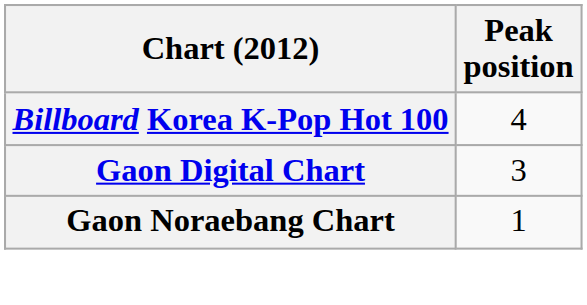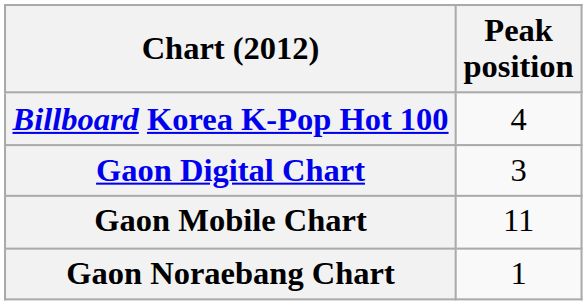 <table class="wikitable plainrowheaders sortable" style="text-align:center;">
 <tr>
 <th scope="col">Chart (2012)</th>
 <th scope="col">Peak<br>position</th>
 </tr>
 <tr>
 <th scope="row"><em><a href='#'>Billboard</a></em> <a href='#'>Korea K-Pop Hot 100</a></th>
 <td>4</td>
 </tr>
 <tr>
 <th scope="row"><a href='#'>Gaon Digital Chart</a></th>
 <td>3</td>
 </tr>
 <tr>
+<th scope="row">Gaon Mobile Chart</th>
+<td>11</td>
+</tr>
+<tr>
 <th scope="row">Gaon Noraebang Chart</th>
 <td>1</td>
 </tr>
 </table>
